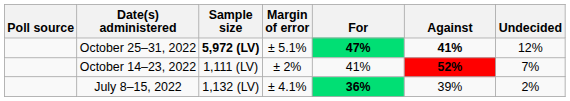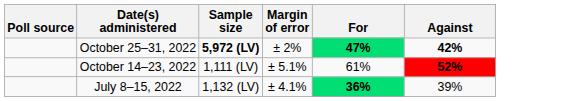 <table class="wikitable" style="font-size:90%;text-align:center;">
 <tr valign=bottom>
 <th>Poll source</th>
 <th>Date(s)<br>administered</th>
 <th>Sample<br>size</th>
 <th>Margin<br>of error</th>
 <th style="width:100px;">For<br></th>
 <th style="width:100px;">Against<br></th>
-<th>Undecided</th>
 </tr>
 <tr>
 <td style="text-align:left;"></td>
 <td>October 25–31, 2022</td>
 <td><strong>5,972 (LV)</strong></td>
-<td>± 5.1%</td>
+<td>± 2%</td>
 <td style="background: rgb(1, 223, 116);"><strong>47%</strong></td>
-<td><strong>41%</strong></td>
-<td>12%</td>
+<td><strong>42%</strong></td>
 </tr>
 <tr>
 <td style="text-align:left;"></td>
 <td>October 14–23, 2022</td>
 <td>1,111 (LV)</td>
-<td>± 2%</td>
-<td>41%</td>
+<td>± 5.1%</td>
+<td>61%</td>
 <td style="background: red;"><strong>52%</strong></td>
-<td>7%</td>
 </tr>
 <tr>
 <td style="text-align:left;"></td>
 <td>July 8–15, 2022</td>
 <td>1,132 (LV)</td>
 <td>± 4.1%</td>
 <td style="background: rgb(1, 223, 116);"><strong>36%</strong></td>
 <td>39%</td>
-<td>2%</td>
 </tr>
 </table>
